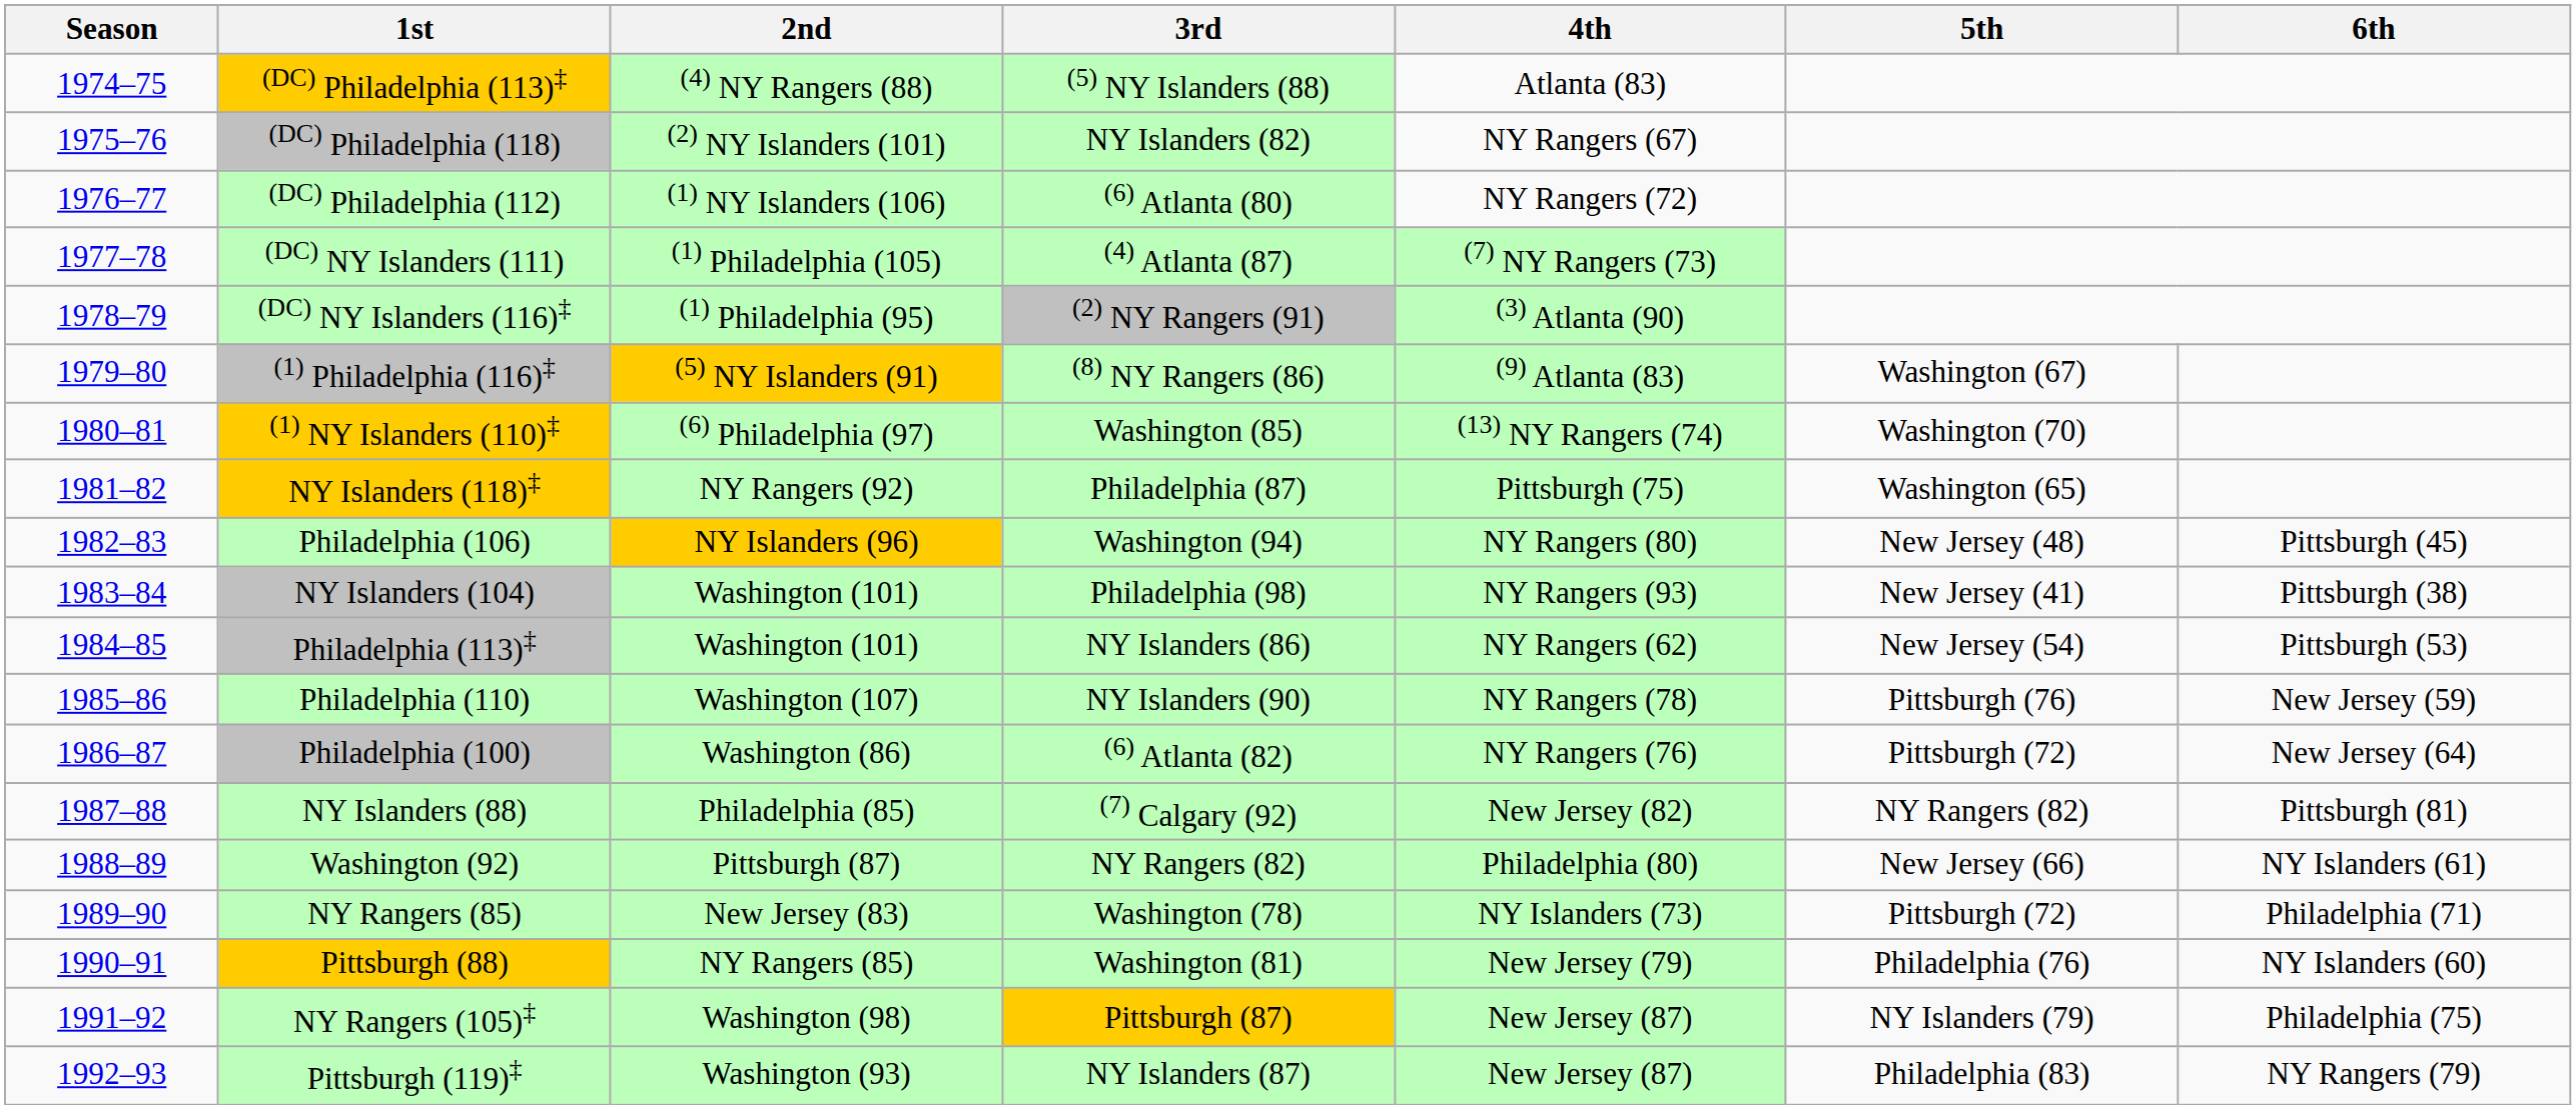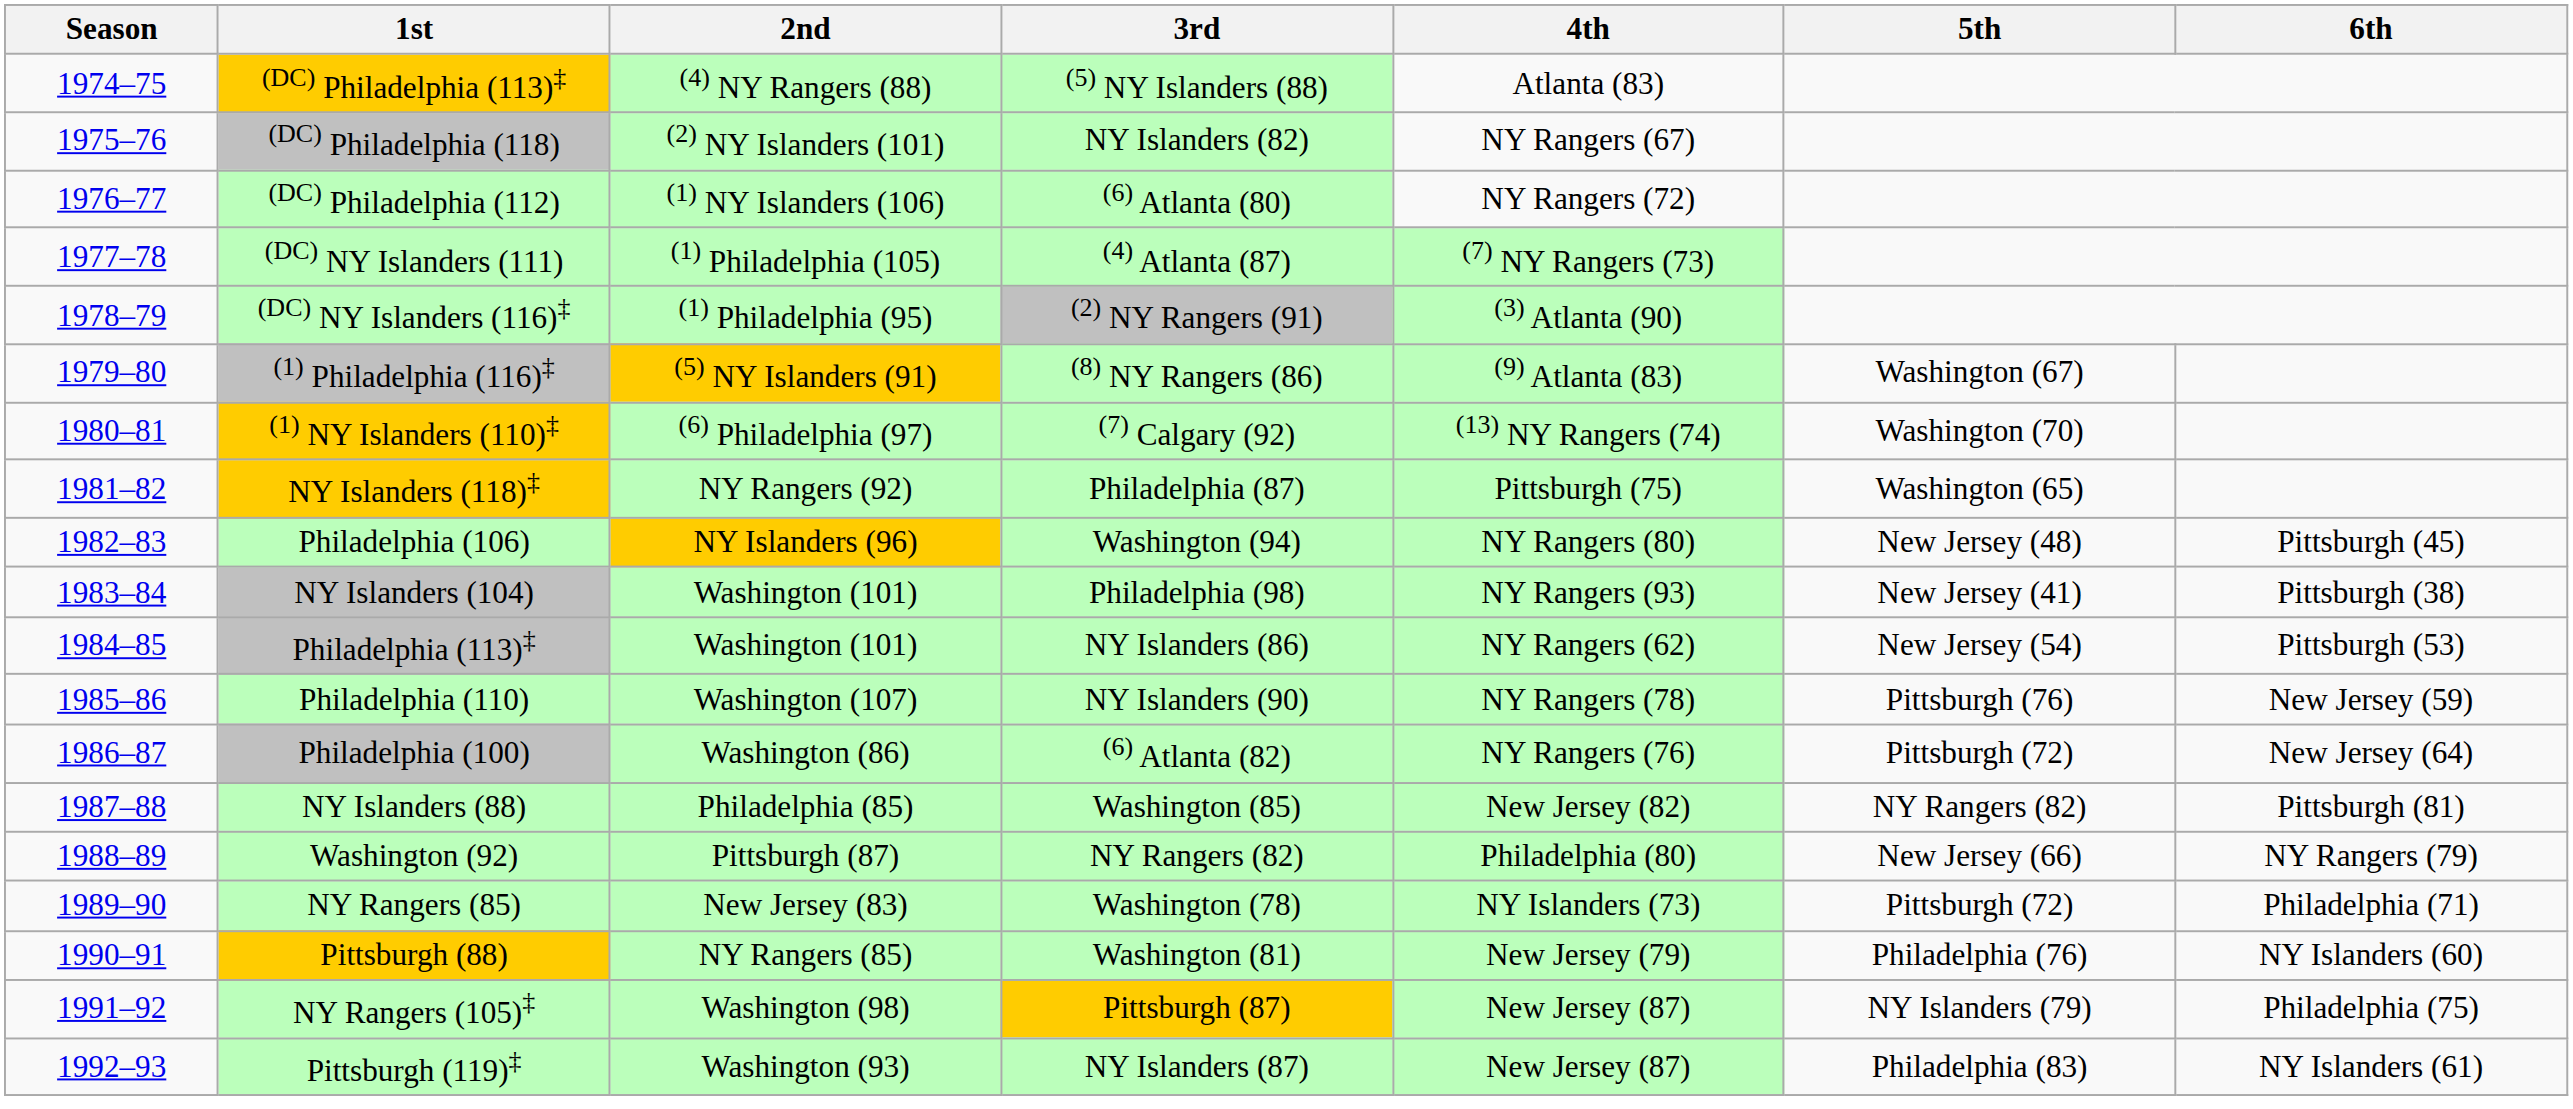 <table class="wikitable" width="83%">
 <tr>
 <th width="6%">Season</th>
 <th width="11%">1st</th>
 <th width="11%">2nd</th>
 <th width="11%">3rd</th>
 <th width="11%">4th</th>
 <th width="11%">5th</th>
 <th width="11%">6th</th>
 </tr>
 <tr align=center>
 <td><a href='#'>1974–75</a></td>
 <td bgcolor="#ffcc00"><sup>(DC)</sup> Philadelphia (113)<sup>‡</sup></td>
 <td bgcolor="#bbffbb"><sup>(4)</sup> NY Rangers (88)</td>
 <td bgcolor="#bbffbb"><sup>(5)</sup> NY Islanders (88)</td>
 <td>Atlanta (83)</td>
 <td colspan="2"></td>
 </tr>
 <tr align=center>
 <td><a href='#'>1975–76</a></td>
 <td bgcolor="#c0c0c0"><sup>(DC)</sup> Philadelphia (118)</td>
 <td bgcolor="#bbffbb"><sup>(2)</sup> NY Islanders (101)</td>
 <td bgcolor="#bbffbb">NY Islanders (82)</td>
 <td>NY Rangers (67)</td>
 <td colspan="2"></td>
 </tr>
 <tr align=center>
 <td><a href='#'>1976–77</a></td>
 <td bgcolor="#bbffbb"><sup>(DC)</sup> Philadelphia (112)</td>
 <td bgcolor="#bbffbb"><sup>(1)</sup> NY Islanders (106)</td>
 <td bgcolor="#bbffbb"><sup>(6)</sup> Atlanta (80)</td>
 <td>NY Rangers (72)</td>
 <td colspan="2"></td>
 </tr>
 <tr align=center>
 <td><a href='#'>1977–78</a></td>
 <td bgcolor="#bbffbb"><sup>(DC)</sup> NY Islanders (111)</td>
 <td bgcolor="#bbffbb"><sup>(1)</sup> Philadelphia (105)</td>
 <td bgcolor="#bbffbb"><sup>(4)</sup> Atlanta (87)</td>
 <td bgcolor="#bbffbb"><sup>(7)</sup> NY Rangers (73)</td>
 <td colspan="2"></td>
 </tr>
 <tr align=center>
 <td><a href='#'>1978–79</a></td>
 <td bgcolor="#bbffbb"><sup>(DC)</sup> NY Islanders (116)<sup>‡</sup></td>
 <td bgcolor="#bbffbb"><sup>(1)</sup> Philadelphia (95)</td>
 <td bgcolor="#c0c0c0"><sup>(2)</sup> NY Rangers (91)</td>
 <td bgcolor="#bbffbb"><sup>(3)</sup> Atlanta (90)</td>
 <td colspan="2"></td>
 </tr>
 <tr align=center>
 <td><a href='#'>1979–80</a></td>
 <td bgcolor="#c0c0c0"><sup>(1)</sup> Philadelphia (116)<sup>‡</sup></td>
 <td bgcolor="#ffcc00"><sup>(5)</sup> NY Islanders (91)</td>
 <td bgcolor="#bbffbb"><sup>(8)</sup> NY Rangers (86)</td>
 <td bgcolor="#bbffbb"><sup>(9)</sup> Atlanta (83)</td>
 <td>Washington (67)</td>
 <td colspan="1"></td>
 </tr>
 <tr align=center>
 <td><a href='#'>1980–81</a></td>
 <td bgcolor="#ffcc00"><sup>(1)</sup> NY Islanders (110)<sup>‡</sup></td>
 <td bgcolor="#bbffbb"><sup>(6)</sup> Philadelphia (97)</td>
-<td bgcolor="#bbffbb">Washington (85)</td>
+<td bgcolor="#bbffbb"><sup>(7)</sup> Calgary (92)</td>
 <td bgcolor="#bbffbb"><sup>(13)</sup> NY Rangers (74)</td>
 <td>Washington (70)</td>
 <td colspan="1"></td>
 </tr>
 <tr align=center>
 <td><a href='#'>1981–82</a></td>
 <td bgcolor="#ffcc00">NY Islanders (118)<sup>‡</sup></td>
 <td bgcolor="#bbffbb">NY Rangers (92)</td>
 <td bgcolor="#bbffbb">Philadelphia (87)</td>
 <td bgcolor="#bbffbb">Pittsburgh (75)</td>
 <td>Washington (65)</td>
 <td colspan="1"></td>
 </tr>
 <tr align=center>
 <td><a href='#'>1982–83</a></td>
 <td bgcolor="#bbffbb">Philadelphia (106)</td>
 <td bgcolor="#ffcc00">NY Islanders (96)</td>
 <td bgcolor="#bbffbb">Washington (94)</td>
 <td bgcolor="#bbffbb">NY Rangers (80)</td>
 <td>New Jersey (48)</td>
 <td>Pittsburgh (45)</td>
 </tr>
 <tr align=center>
 <td><a href='#'>1983–84</a></td>
 <td bgcolor="#c0c0c0">NY Islanders (104)</td>
 <td bgcolor="#bbffbb">Washington (101)</td>
 <td bgcolor="#bbffbb">Philadelphia (98)</td>
 <td bgcolor="#bbffbb">NY Rangers (93)</td>
 <td>New Jersey (41)</td>
 <td>Pittsburgh (38)</td>
 </tr>
 <tr align=center>
 <td><a href='#'>1984–85</a></td>
 <td bgcolor="#c0c0c0">Philadelphia (113)<sup>‡</sup></td>
 <td bgcolor="#bbffbb">Washington (101)</td>
 <td bgcolor="#bbffbb">NY Islanders (86)</td>
 <td bgcolor="#bbffbb">NY Rangers (62)</td>
 <td>New Jersey (54)</td>
 <td>Pittsburgh (53)</td>
 </tr>
 <tr align=center>
 <td><a href='#'>1985–86</a></td>
 <td bgcolor="#bbffbb">Philadelphia (110)</td>
 <td bgcolor="#bbffbb">Washington (107)</td>
 <td bgcolor="#bbffbb">NY Islanders (90)</td>
 <td bgcolor="#bbffbb">NY Rangers (78)</td>
 <td>Pittsburgh (76)</td>
 <td>New Jersey (59)</td>
 </tr>
 <tr align=center>
 <td><a href='#'>1986–87</a></td>
 <td bgcolor="#c0c0c0">Philadelphia (100)</td>
 <td bgcolor="#bbffbb">Washington (86)</td>
 <td bgcolor="#bbffbb"><sup>(6)</sup> Atlanta (82)</td>
 <td bgcolor="#bbffbb">NY Rangers (76)</td>
 <td>Pittsburgh (72)</td>
 <td>New Jersey (64)</td>
 </tr>
 <tr align=center>
 <td><a href='#'>1987–88</a></td>
 <td bgcolor="#bbffbb">NY Islanders (88)</td>
 <td bgcolor="#bbffbb">Philadelphia (85)</td>
-<td bgcolor="#bbffbb"><sup>(7)</sup> Calgary (92)</td>
+<td bgcolor="#bbffbb">Washington (85)</td>
 <td bgcolor="#bbffbb">New Jersey (82)</td>
 <td>NY Rangers (82)</td>
 <td>Pittsburgh (81)</td>
 </tr>
 <tr align=center>
 <td><a href='#'>1988–89</a></td>
 <td bgcolor="#bbffbb">Washington (92)</td>
 <td bgcolor="#bbffbb">Pittsburgh (87)</td>
 <td bgcolor="#bbffbb">NY Rangers (82)</td>
 <td bgcolor="#bbffbb">Philadelphia (80)</td>
 <td>New Jersey (66)</td>
-<td>NY Islanders (61)</td>
+<td>NY Rangers (79)</td>
 </tr>
 <tr align=center>
 <td><a href='#'>1989–90</a></td>
 <td bgcolor="#bbffbb">NY Rangers (85)</td>
 <td bgcolor="#bbffbb">New Jersey (83)</td>
 <td bgcolor="#bbffbb">Washington (78)</td>
 <td bgcolor="#bbffbb">NY Islanders (73)</td>
 <td>Pittsburgh (72)</td>
 <td>Philadelphia (71)</td>
 </tr>
 <tr align=center>
 <td><a href='#'>1990–91</a></td>
 <td bgcolor="#ffcc00">Pittsburgh (88)</td>
 <td bgcolor="#bbffbb">NY Rangers (85)</td>
 <td bgcolor="#bbffbb">Washington (81)</td>
 <td bgcolor="#bbffbb">New Jersey (79)</td>
 <td>Philadelphia (76)</td>
 <td>NY Islanders (60)</td>
 </tr>
 <tr align=center>
 <td><a href='#'>1991–92</a></td>
 <td bgcolor="#bbffbb">NY Rangers (105)<sup>‡</sup></td>
 <td bgcolor="#bbffbb">Washington (98)</td>
 <td bgcolor="#ffcc00">Pittsburgh (87)</td>
 <td bgcolor="#bbffbb">New Jersey (87)</td>
 <td>NY Islanders (79)</td>
 <td>Philadelphia (75)</td>
 </tr>
 <tr align=center>
 <td><a href='#'>1992–93</a></td>
 <td bgcolor="#bbffbb">Pittsburgh (119)<sup>‡</sup></td>
 <td bgcolor="#bbffbb">Washington (93)</td>
 <td bgcolor="#bbffbb">NY Islanders (87)</td>
 <td bgcolor="#bbffbb">New Jersey (87)</td>
 <td>Philadelphia (83)</td>
-<td>NY Rangers (79)</td>
+<td>NY Islanders (61)</td>
 </tr>
 </table>
